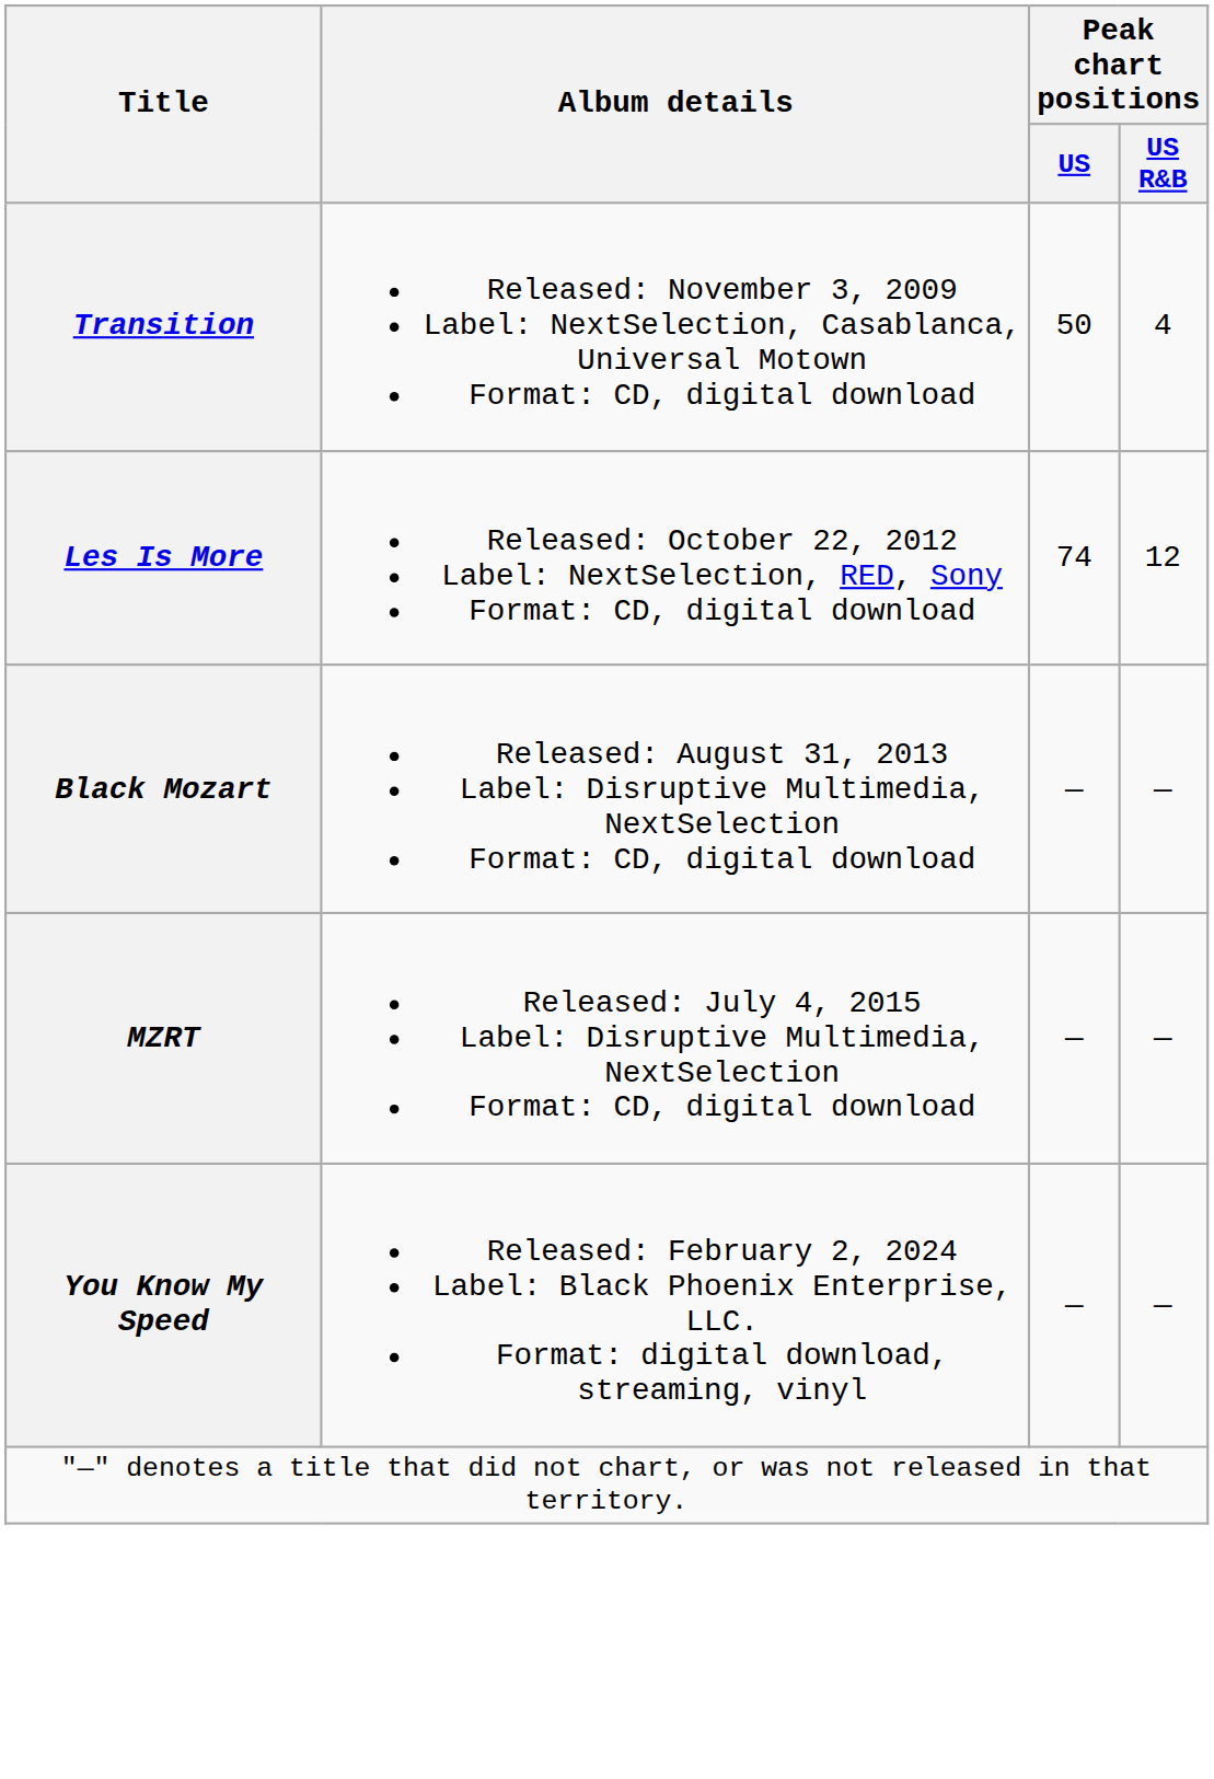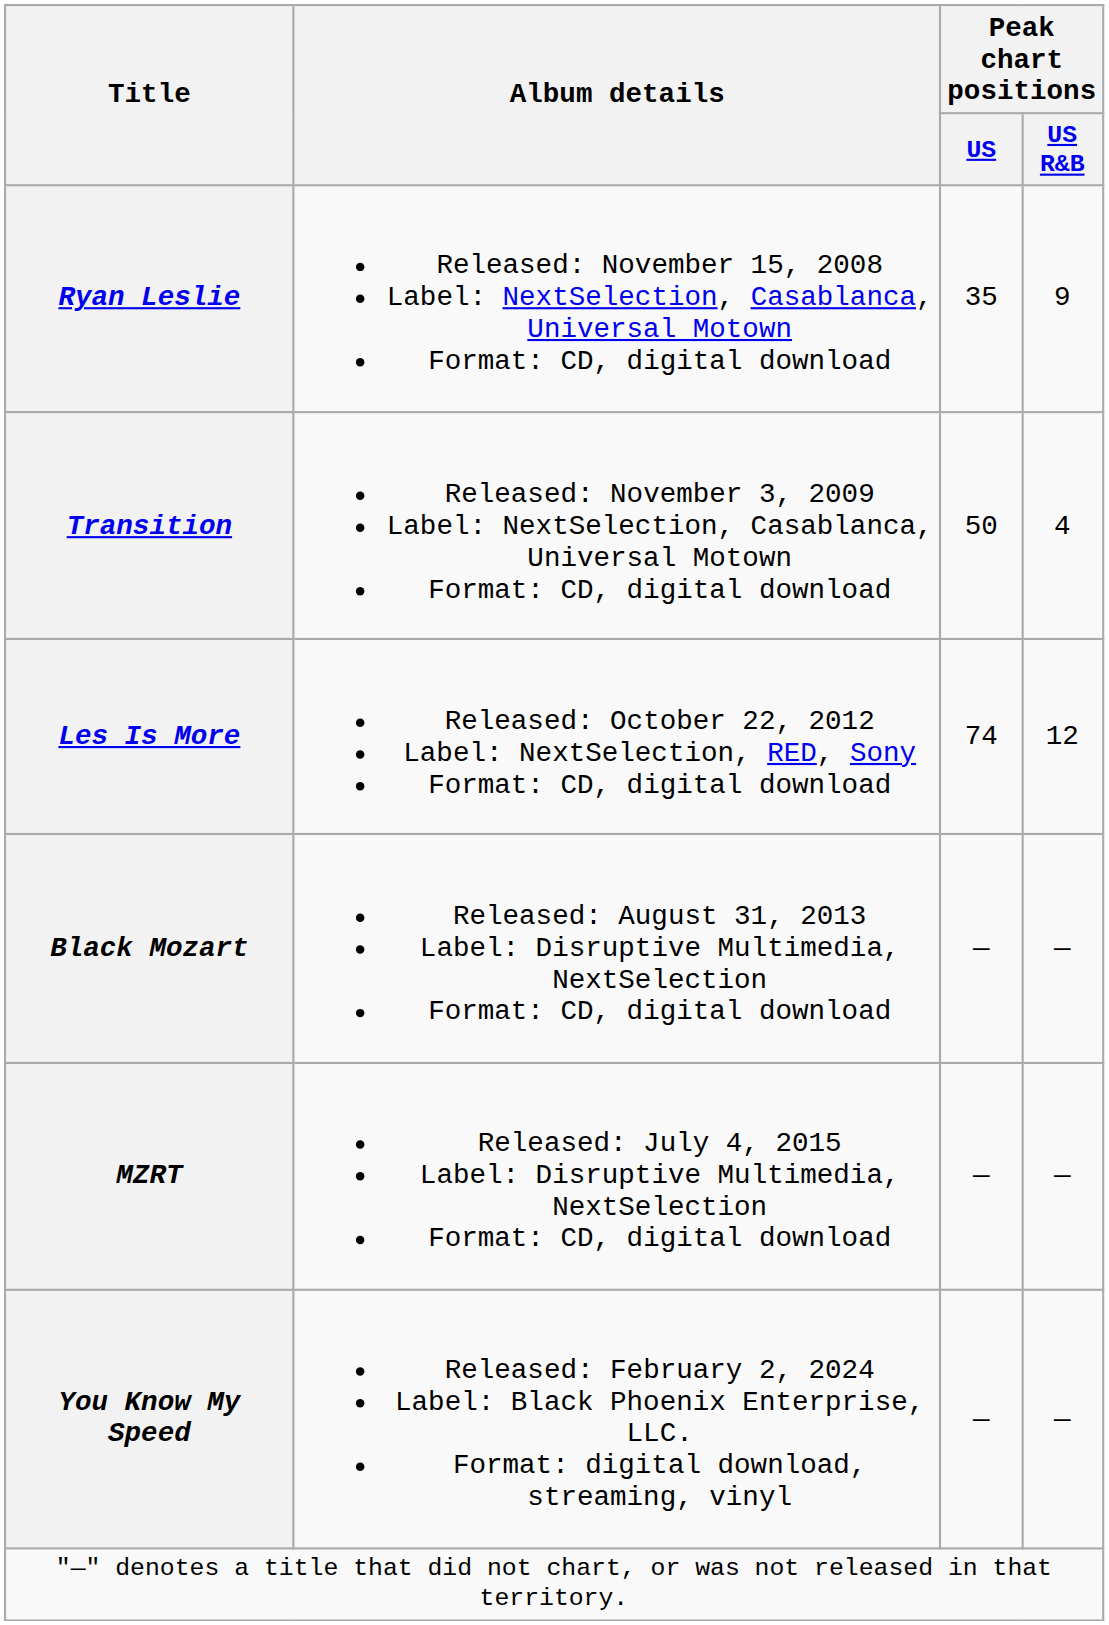 <table class="wikitable plainrowheaders" style="text-align:center;" border="1">
 <tr>
 <th scope="col" rowspan="2" style="width:10em;">Title</th>
 <th scope="col" rowspan="2" style="width:23em;">Album details</th>
 <th scope="col" colspan="2">Peak chart positions</th>
 </tr>
 <tr>
 <th scope="col" style="width:2.2em;font-size:90%;"><a href='#'>US</a></th>
 <th scope="col" style="width:2.2em;font-size:90%;"><a href='#'>US<br>R&B</a></th>
+</tr>
+<tr>
+<th scope="row"><em><a href='#'>Ryan Leslie</a></em></th>
+<td><br><ul><li>Released: November 15, 2008</li><li>Label: <a href='#'>NextSelection</a>, <a href='#'>Casablanca</a>, <a href='#'>Universal Motown</a></li><li>Format: CD, digital download</li></ul></td>
+<td>35</td>
+<td>9</td>
 </tr>
 <tr>
 <th scope="row"><em><a href='#'>Transition</a></em></th>
 <td><br><ul><li>Released: November 3, 2009</li><li>Label: NextSelection, Casablanca, Universal Motown</li><li>Format: CD, digital download</li></ul></td>
 <td>50</td>
 <td>4</td>
 </tr>
 <tr>
 <th scope="row"><em><a href='#'>Les Is More</a></em></th>
 <td><br><ul><li>Released: October 22, 2012</li><li>Label: NextSelection, <a href='#'>RED</a>, <a href='#'>Sony</a></li><li>Format: CD, digital download</li></ul></td>
 <td>74</td>
 <td>12</td>
 </tr>
 <tr>
 <th scope="row"><em>Black Mozart</em></th>
 <td><br><ul><li>Released: August 31, 2013</li><li>Label: Disruptive Multimedia, NextSelection</li><li>Format: CD, digital download</li></ul></td>
 <td>—</td>
 <td>—</td>
 </tr>
 <tr>
 <th scope="row"><em>MZRT</em></th>
 <td><br><ul><li>Released: July 4, 2015</li><li>Label: Disruptive Multimedia, NextSelection</li><li>Format: CD, digital download</li></ul></td>
 <td>—</td>
 <td>—</td>
 </tr>
 <tr>
 <th scope="row"><em>You Know My Speed</em></th>
 <td><br><ul><li>Released: February 2, 2024</li><li>Label: Black Phoenix Enterprise, LLC.</li><li>Format: digital download, streaming, vinyl</li></ul></td>
 <td>—</td>
 <td>—</td>
 </tr>
 <tr>
 <td colspan="4" style="font-size:90%">"—" denotes a title that did not chart, or was not released in that territory.</td>
 </tr>
 </table>
